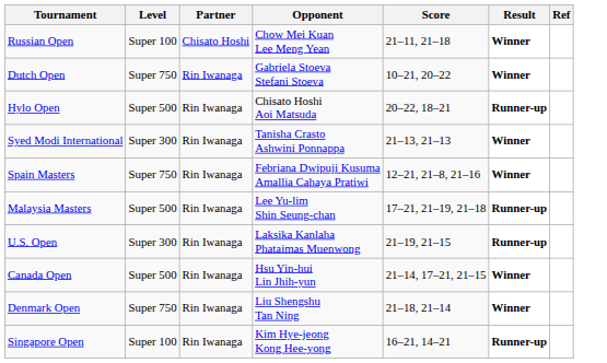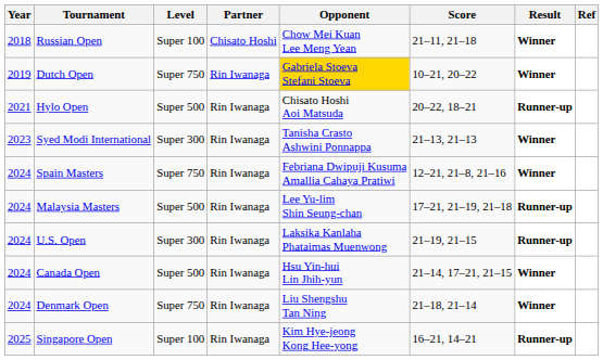 <table class="sortable wikitable" style="font-size: 90%;">
 <tr>
+<th>Year</th>
 <th>Tournament</th>
 <th>Level</th>
 <th>Partner</th>
 <th>Opponent</th>
 <th>Score</th>
 <th>Result</th>
 <th>Ref</th>
 </tr>
 <tr>
+<td align="center"><a href='#'>2018</a></td>
 <td align="left"><a href='#'>Russian Open</a></td>
 <td align="left">Super 100</td>
 <td align="left"> <a href='#'>Chisato Hoshi</a></td>
 <td align="left"> <a href='#'>Chow Mei Kuan</a><br> <a href='#'>Lee Meng Yean</a></td>
 <td align="left">21–11, 21–18</td>
 <td style="text-align:left; background:white"><strong> Winner</strong></td>
 <td style="text-align:center; background:white"></td>
 </tr>
 <tr>
+<td align="center"><a href='#'>2019</a></td>
 <td align="left"><a href='#'>Dutch Open</a></td>
 <td align="left">Super 750</td>
 <td align="left"> <a href='#'>Rin Iwanaga</a></td>
-<td align="left"> <a href='#'>Gabriela Stoeva</a><br> <a href='#'>Stefani Stoeva</a></td>
+<td align="left" style="background: gold;"> <a href='#'>Gabriela Stoeva</a><br> <a href='#'>Stefani Stoeva</a></td>
 <td align="left">10–21, 20–22</td>
 <td style="text-align:left; background:white"><strong> Winner</strong></td>
 <td style="text-align:center; background:white"></td>
 </tr>
 <tr>
+<td align="center"><a href='#'>2021</a></td>
 <td align="left"><a href='#'>Hylo Open</a></td>
 <td align="left">Super 500</td>
 <td align="left"> Rin Iwanaga</td>
 <td align="left"> Chisato Hoshi<br> <a href='#'>Aoi Matsuda</a></td>
 <td align="left">20–22, 18–21</td>
 <td style="text-align:left; background:white"><strong> Runner-up</strong></td>
 <td style="text-align:center; background:white"></td>
 </tr>
 <tr>
+<td align="center"><a href='#'>2023</a></td>
 <td align="left"><a href='#'>Syed Modi International</a></td>
 <td align="left">Super 300</td>
 <td align="left"> Rin Iwanaga</td>
 <td align="left"> <a href='#'>Tanisha Crasto</a><br> <a href='#'>Ashwini Ponnappa</a></td>
 <td align="left">21–13, 21–13</td>
 <td style="text-align:left; background:white"><strong> Winner</strong></td>
 <td style="text-align:center; background:white"></td>
 </tr>
 <tr>
+<td align="center"><a href='#'>2024</a></td>
 <td align="left"><a href='#'>Spain Masters</a></td>
 <td align="left">Super 750</td>
 <td align="left"> Rin Iwanaga</td>
 <td align="left"> <a href='#'>Febriana Dwipuji Kusuma</a><br> <a href='#'>Amallia Cahaya Pratiwi</a></td>
 <td align="left">12–21, 21–8, 21–16</td>
 <td style="text-align:left; background:white"><strong> Winner</strong></td>
 <td style="text-align:center; background:white"></td>
 </tr>
 <tr>
+<td align="center"><a href='#'>2024</a></td>
 <td align="left"><a href='#'>Malaysia Masters</a></td>
 <td align="left">Super 500</td>
 <td align="left"> Rin Iwanaga</td>
 <td align="left"> <a href='#'>Lee Yu-lim</a><br> <a href='#'>Shin Seung-chan</a></td>
 <td align="left">17–21, 21–19, 21–18</td>
 <td style="text-align:left; background:white"><strong> Runner-up</strong></td>
 <td style="text-align:center; background:white"></td>
 </tr>
 <tr>
+<td align="center"><a href='#'>2024</a></td>
 <td align="left"><a href='#'>U.S. Open</a></td>
 <td align="left">Super 300</td>
 <td align="left"> Rin Iwanaga</td>
 <td align="left"> <a href='#'>Laksika Kanlaha</a> <br> <a href='#'>Phataimas Muenwong</a></td>
 <td align="left">21–19, 21–15</td>
 <td style="text-align:left; background:white"><strong> Runner-up</strong></td>
 <td style="text-align:center; background:white"></td>
 </tr>
 <tr>
+<td align="center"><a href='#'>2024</a></td>
 <td align="left"><a href='#'>Canada Open</a></td>
 <td align="left">Super 500</td>
 <td align="left"> Rin Iwanaga</td>
 <td align="left"> <a href='#'>Hsu Yin-hui</a> <br> <a href='#'>Lin Jhih-yun</a></td>
 <td align="left">21–14, 17–21, 21–15</td>
 <td style="text-align:left; background:white"> <strong>Winner</strong></td>
 <td style="text-align:center; background:white"></td>
 </tr>
 <tr>
+<td align="center"><a href='#'>2024</a></td>
 <td align="left"><a href='#'>Denmark Open</a></td>
 <td align="left">Super 750</td>
 <td align="left"> Rin Iwanaga</td>
 <td align="left"> <a href='#'>Liu Shengshu</a> <br> <a href='#'>Tan Ning</a></td>
 <td align="left">21–18, 21–14</td>
 <td style="text-align:left; background:white"> <strong>Winner</strong></td>
 <td style="text-align:center; background:white"></td>
 </tr>
 <tr>
+<td align="center"><a href='#'>2025</a></td>
 <td align="left"><a href='#'>Singapore Open</a></td>
 <td align="left">Super 100</td>
 <td align="left"> Rin Iwanaga</td>
 <td align="left"> <a href='#'>Kim Hye-jeong</a> <br> <a href='#'>Kong Hee-yong</a></td>
 <td align="left">16–21, 14–21</td>
 <td style="text-align:left; background:white"><strong> Runner-up</strong></td>
 <td style="text-align:center; background:white"></td>
 </tr>
 </table>
